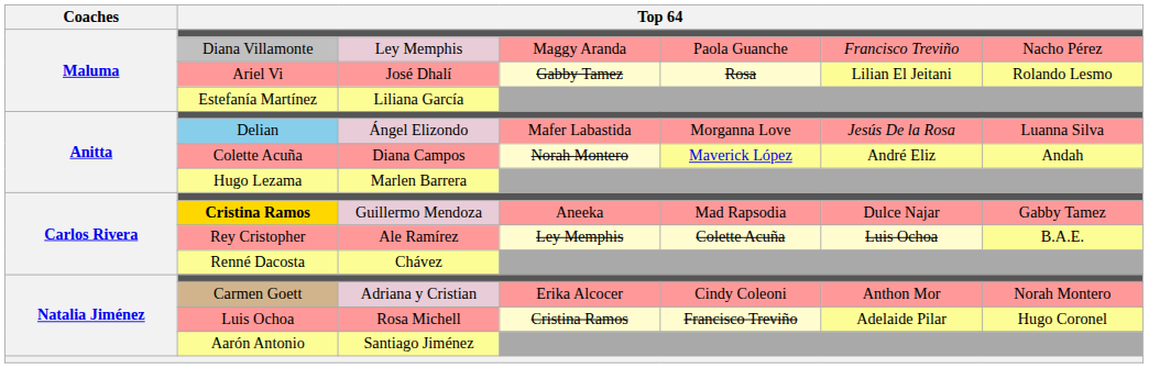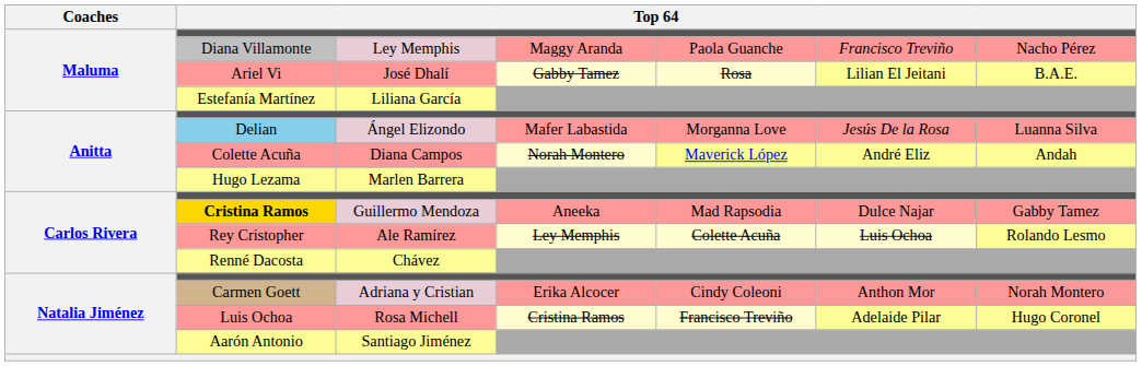 <table class="wikitable" style="text-align:center; width:92%;">
 <tr>
 <th width="15%">Coaches</th>
 <th width="85%" colspan="6">Top 64</th>
 </tr>
 <tr>
 <th rowspan="4"><a href='#'>Maluma</a></th>
 <td colspan="6" style="background:#555555;"></td>
 </tr>
 <tr>
 <td width="14%" bgcolor=silver>Diana Villamonte</td>
 <td width="14%" bgcolor=E8CCD7>Ley Memphis</td>
 <td width="14%" bgcolor=FF9999>Maggy Aranda</td>
 <td width="14%" bgcolor=FF9999>Paola Guanche</td>
 <td width="14%" bgcolor=FF9999><em>Francisco Treviño</em></td>
 <td width="14%" bgcolor=FF9999>Nacho Pérez</td>
 </tr>
 <tr>
 <td width="14%" bgcolor=FF9999>Ariel Vi</td>
 <td width="14%" bgcolor=FF9999>José Dhalí</td>
 <td bgcolor=#FFFDD0><s>Gabby Tamez</s></td>
 <td bgcolor=#FFFDD0><s> Rosa</s></td>
 <td bgcolor=#FDFD96>Lilian El Jeitani</td>
-<td bgcolor=#FDFD96>Rolando Lesmo</td>
+<td bgcolor=#FDFD96>B.A.E.</td>
 </tr>
 <tr>
 <td bgcolor=#FDFD96>Estefanía Martínez</td>
 <td bgcolor=#FDFD96>Liliana García</td>
 <td bgcolor=#A9A9A9 colspan="4"></td>
 </tr>
 <tr>
 <th rowspan="4"><a href='#'>Anitta</a></th>
 <td colspan="6" style="background:#555555;"></td>
 </tr>
 <tr>
 <td width="14%" bgcolor=skyblue>Delian</td>
 <td width="14%" bgcolor=E8CCD7>Ángel Elizondo</td>
 <td width="14%" bgcolor=FF9999>Mafer Labastida</td>
 <td width="14%" bgcolor=FF9999>Morganna Love</td>
 <td width="14%" bgcolor=FF9999><em>Jesús De la Rosa</em></td>
 <td width="14%" bgcolor=FF9999>Luanna Silva</td>
 </tr>
 <tr>
 <td width="14%" bgcolor=FF9999>Colette Acuña</td>
 <td width="14%" bgcolor=FF9999>Diana Campos</td>
 <td bgcolor=#FFFDD0><s>Norah Montero</s></td>
 <td bgcolor=#FDFD96><a href='#'>Maverick López</a></td>
 <td bgcolor=#FDFD96>André Eliz</td>
 <td bgcolor=#FDFD96>Andah</td>
 </tr>
 <tr>
 <td bgcolor=#FDFD96>Hugo Lezama</td>
 <td bgcolor=#FDFD96>Marlen Barrera</td>
 <td bgcolor=#A9A9A9 colspan="4"></td>
 </tr>
 <tr>
 <th rowspan="4"><a href='#'>Carlos Rivera</a></th>
 <td colspan="6" style="background:#555555;"></td>
 </tr>
 <tr>
 <td width="14%" bgcolor=Gold><strong>Cristina Ramos</strong></td>
 <td width="14%" bgcolor=E8CCD7>Guillermo Mendoza</td>
 <td width="14%" bgcolor=FF9999>Aneeka</td>
 <td width="14%" bgcolor=FF9999>Mad Rapsodia</td>
 <td width="14%" bgcolor=FF9999>Dulce Najar</td>
 <td width="14%" bgcolor=FF9999>Gabby Tamez</td>
 </tr>
 <tr>
 <td width="14%" bgcolor=FF9999>Rey Cristopher</td>
 <td width="14%" bgcolor=FF9999>Ale Ramírez</td>
 <td bgcolor=#FFFDD0><s>Ley Memphis</s></td>
 <td bgcolor=#FFFDD0><s>Colette Acuña</s></td>
 <td bgcolor=#FFFDD0><s>Luis Ochoa</s></td>
-<td bgcolor=#FDFD96>B.A.E.</td>
+<td bgcolor=#FDFD96>Rolando Lesmo</td>
 </tr>
 <tr>
 <td bgcolor=#FDFD96>Renné Dacosta</td>
 <td bgcolor=#FDFD96> Chávez</td>
 <td bgcolor=#A9A9A9 colspan="4"></td>
 </tr>
 <tr>
 <th rowspan="4"><a href='#'>Natalia Jiménez</a></th>
 <td colspan="6" style="background:#555555;"></td>
 </tr>
 <tr>
 <td width="14%" bgcolor=tan>Carmen Goett</td>
 <td width="14%" bgcolor=E8CCD7>Adriana y Cristian</td>
 <td width="14%" bgcolor=FF9999>Erika Alcocer</td>
 <td width="14%" bgcolor=FF9999>Cindy Coleoni</td>
 <td width="14%" bgcolor=FF9999>Anthon Mor</td>
 <td width="14%" bgcolor=FF9999>Norah Montero</td>
 </tr>
 <tr>
 <td width="14%" bgcolor=FF9999>Luis Ochoa</td>
 <td width="14%" bgcolor=FF9999>Rosa Michell</td>
 <td bgcolor=#FFFDD0><s>Cristina Ramos</s></td>
 <td bgcolor=#FFFDD0><s>Francisco Treviño</s></td>
 <td bgcolor=#FDFD96>Adelaide Pilar</td>
 <td bgcolor=#FDFD96>Hugo Coronel</td>
 </tr>
 <tr>
 <td bgcolor=#FDFD96>Aarón Antonio</td>
 <td bgcolor=#FDFD96>Santiago Jiménez</td>
 <td bgcolor=#A9A9A9 colspan="4"></td>
 </tr>
 <tr>
 <th colspan=7 style="font-size:95%; line-height:14px"></th>
 </tr>
 </table>
